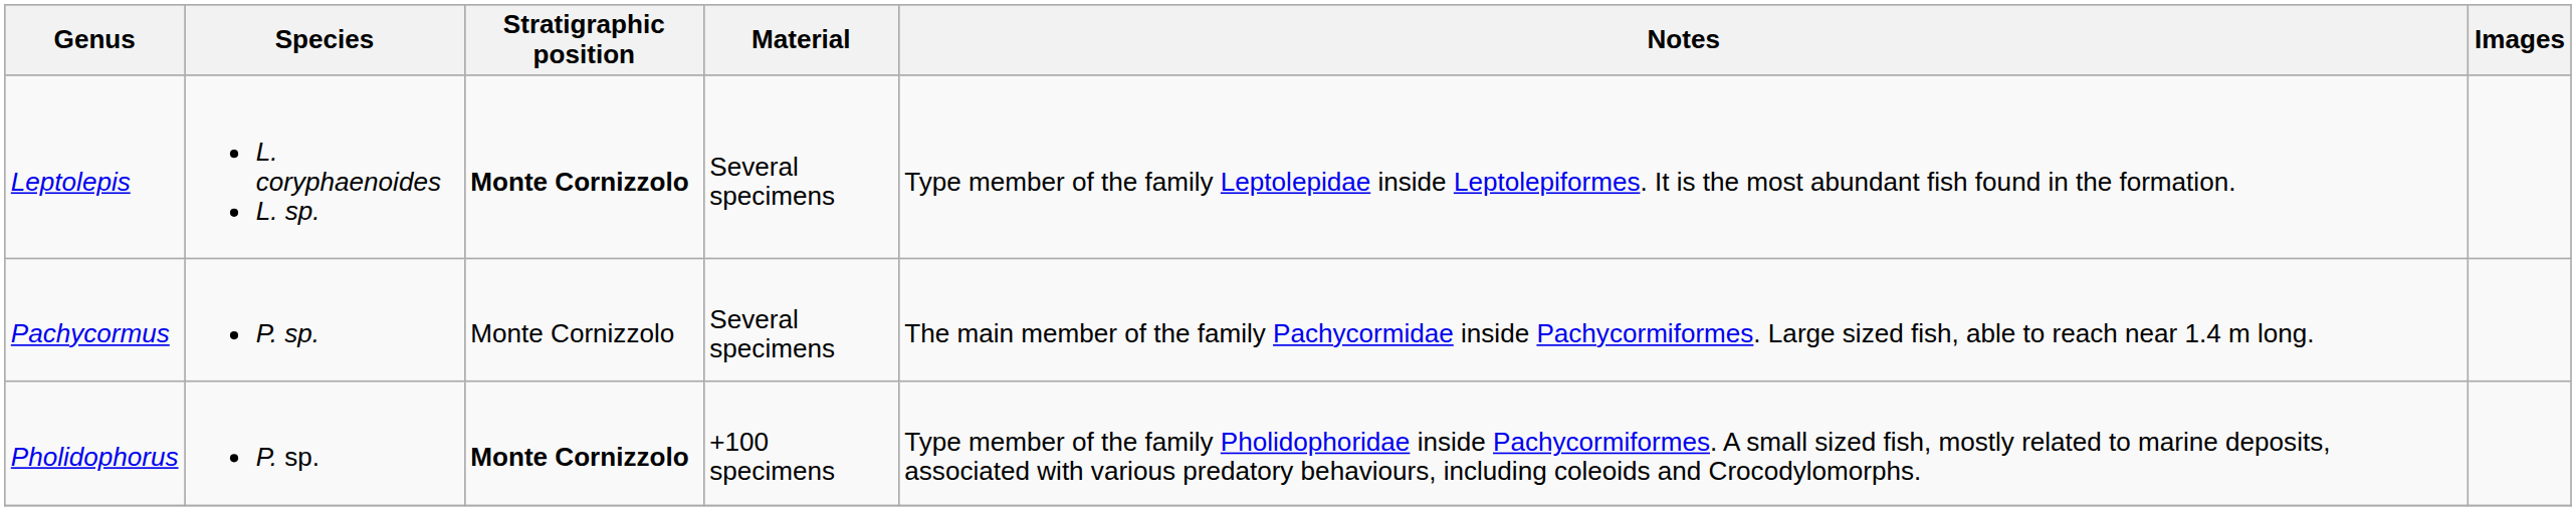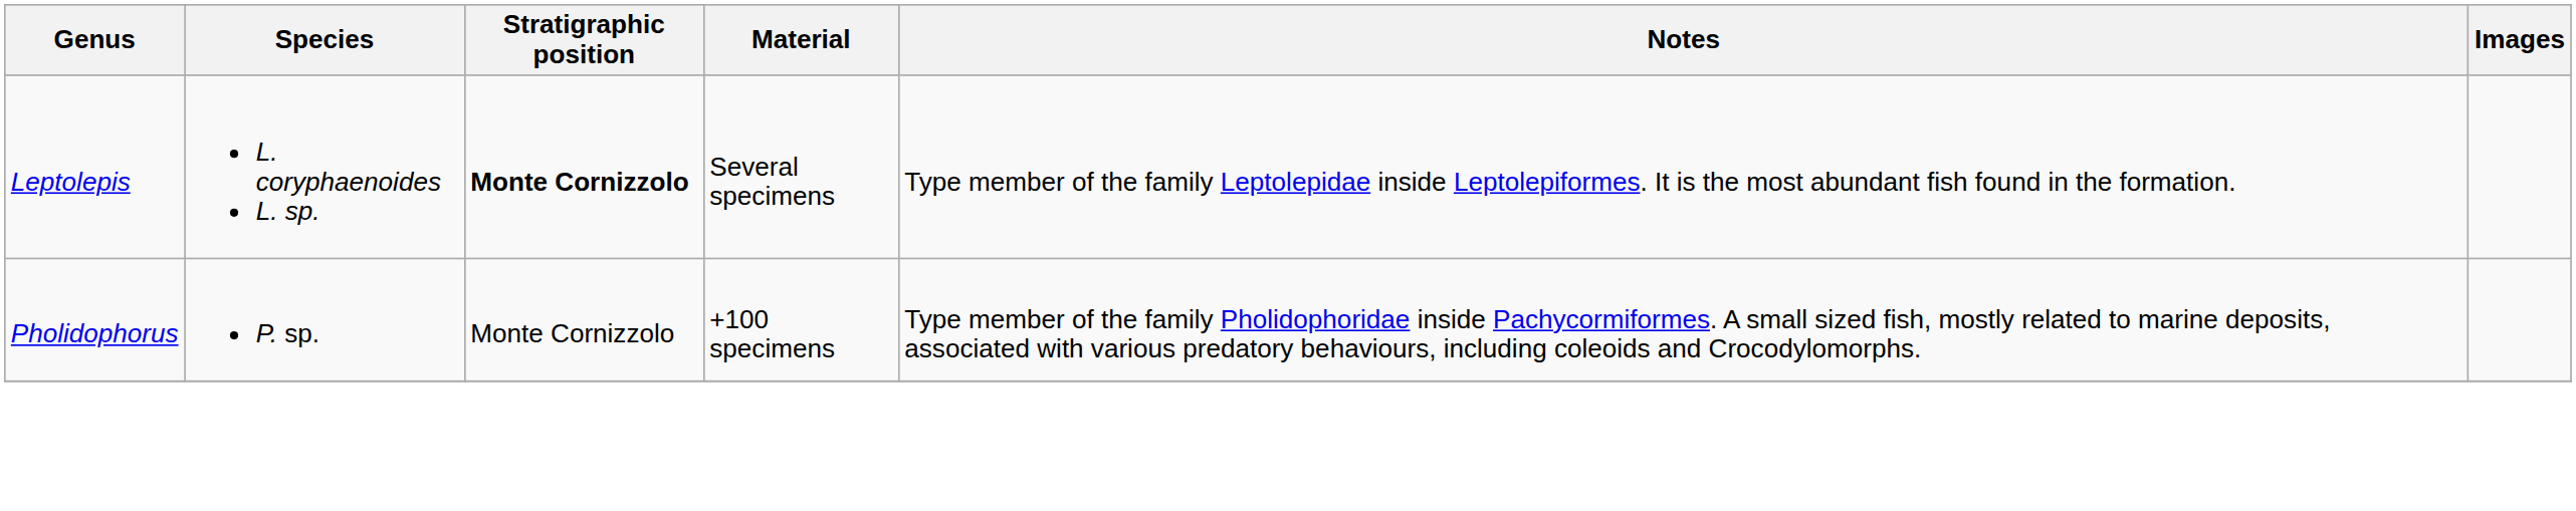 <table class = "wikitable">
 <tr>
 <th>Genus</th>
 <th>Species</th>
 <th>Stratigraphic position</th>
 <th>Material</th>
 <th>Notes</th>
 <th>Images</th>
 </tr>
 <tr>
 <td><br><em><a href='#'>Leptolepis</a></em></td>
 <td><br><ul><li><em>L. coryphaenoides</em></li><li><em>L. sp.</em></li></ul></td>
 <td><strong><br>Monte Cornizzolo</strong></td>
 <td><br>Several specimens</td>
 <td><br>Type member of the family <a href='#'>Leptolepidae</a> inside <a href='#'>Leptolepiformes</a>. It is the most abundant fish found in the formation.</td>
 <td><br></td>
 </tr>
 <tr>
-<td><br><em><a href='#'>Pachycormus</a></em></td>
-<td><br><ul><li><em>P. sp.</em></li></ul></td>
-<td><br>Monte Cornizzolo</td>
-<td><br>Several specimens</td>
-<td><br>The main member of the family <a href='#'>Pachycormidae</a> inside <a href='#'>Pachycormiformes</a>. Large sized fish, able to reach near 1.4 m long.</td>
-<td><br></td>
-</tr>
-<tr>
 <td><br><em><a href='#'>Pholidophorus</a></em></td>
 <td><br><ul><li><em>P.</em> sp.</li></ul></td>
-<td><strong><br>Monte Cornizzolo</strong></td>
+<td><br>Monte Cornizzolo</td>
 <td><br>+100 specimens</td>
 <td><br>Type member of the family <a href='#'>Pholidophoridae</a> inside <a href='#'>Pachycormiformes</a>. A small sized fish, mostly related to marine deposits, associated with various predatory behaviours, including coleoids and Crocodylomorphs.</td>
 <td><br></td>
 </tr>
 <tr>
 </tr>
 </table>
